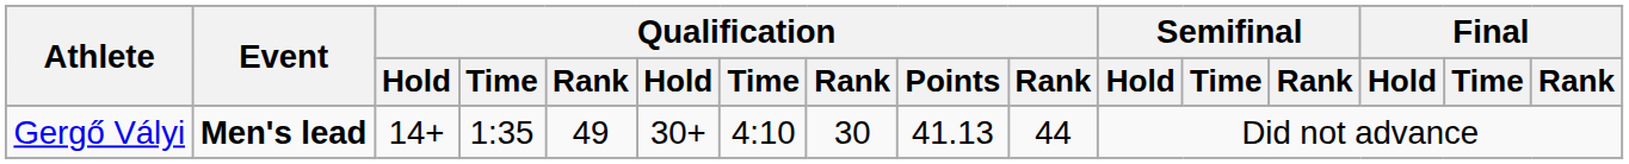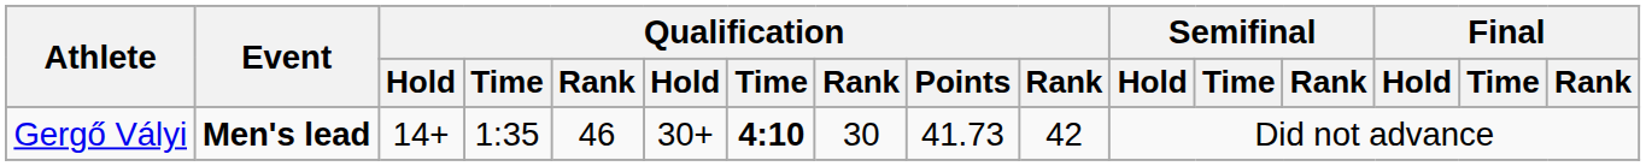 <table class=wikitable style=font-size:90% align=center>
 <tr>
 <th rowspan=2>Athlete</th>
 <th rowspan=2>Event</th>
 <th colspan=8>Qualification</th>
 <th colspan=3>Semifinal</th>
 <th colspan=3>Final</th>
 </tr>
 <tr style=font-size:95%>
 <th>Hold</th>
 <th>Time</th>
 <th>Rank</th>
 <th>Hold</th>
 <th>Time</th>
 <th>Rank</th>
 <th>Points</th>
 <th>Rank</th>
 <th>Hold</th>
 <th>Time</th>
 <th>Rank</th>
 <th>Hold</th>
 <th>Time</th>
 <th>Rank</th>
 </tr>
 <tr align=center>
 <td align=left><a href='#'>Gergő Vályi</a></td>
 <td align=left><strong>Men's lead</strong></td>
 <td>14+</td>
 <td>1:35</td>
-<td>49</td>
+<td>46</td>
 <td>30+</td>
-<td>4:10</td>
+<td><strong>4:10</strong></td>
 <td>30</td>
-<td>41.13</td>
-<td>44</td>
+<td>41.73</td>
+<td>42</td>
 <td colspan=6>Did not advance</td>
 </tr>
 </table>
